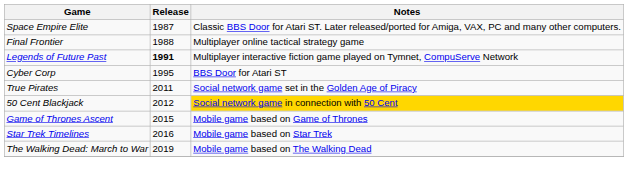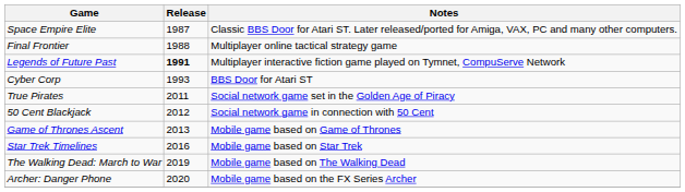 <table class="wikitable">
 <tr>
 <th>Game</th>
 <th>Release</th>
 <th>Notes</th>
 </tr>
 <tr>
 <td><em>Space Empire Elite</em></td>
 <td>1987</td>
 <td>Classic <a href='#'>BBS Door</a> for Atari ST. Later released/ported for Amiga, VAX, PC and many other computers.</td>
 </tr>
 <tr>
 <td><em>Final Frontier</em></td>
 <td>1988</td>
 <td>Multiplayer online tactical strategy game</td>
 </tr>
 <tr>
 <td><em><a href='#'>Legends of Future Past</a></em></td>
 <td><strong>1991</strong></td>
 <td>Multiplayer interactive fiction game played on Tymnet, <a href='#'>CompuServe</a> Network</td>
 </tr>
 <tr>
 <td><em>Cyber Corp</em></td>
-<td>1995</td>
+<td>1993</td>
 <td><a href='#'>BBS Door</a> for Atari ST</td>
 </tr>
 <tr>
 <td><em>True Pirates</em></td>
 <td>2011</td>
 <td><a href='#'>Social network game</a> set in the <a href='#'>Golden Age of Piracy</a></td>
 </tr>
 <tr>
 <td><em>50 Cent Blackjack</em></td>
 <td>2012</td>
-<td style="background: gold;"><a href='#'>Social network game</a> in connection with <a href='#'>50 Cent</a></td>
+<td><a href='#'>Social network game</a> in connection with <a href='#'>50 Cent</a></td>
 </tr>
 <tr>
 <td><em><a href='#'>Game of Thrones Ascent</a></em></td>
-<td>2015</td>
+<td>2013</td>
 <td><a href='#'>Mobile game</a> based on <a href='#'>Game of Thrones</a></td>
 </tr>
 <tr>
 <td><em><a href='#'>Star Trek Timelines</a></em></td>
 <td>2016</td>
 <td><a href='#'>Mobile game</a> based on <a href='#'>Star Trek</a></td>
 </tr>
 <tr>
 <td><em>The Walking Dead: March to War</em></td>
 <td>2019</td>
 <td><a href='#'>Mobile game</a> based on <a href='#'>The Walking Dead</a></td>
 </tr>
 <tr>
+<td><em>Archer: Danger Phone</em></td>
+<td>2020</td>
+<td><a href='#'>Mobile game</a> based on the FX Series <a href='#'>Archer</a></td>
+</tr>
+<tr>
 </tr>
 </table>
